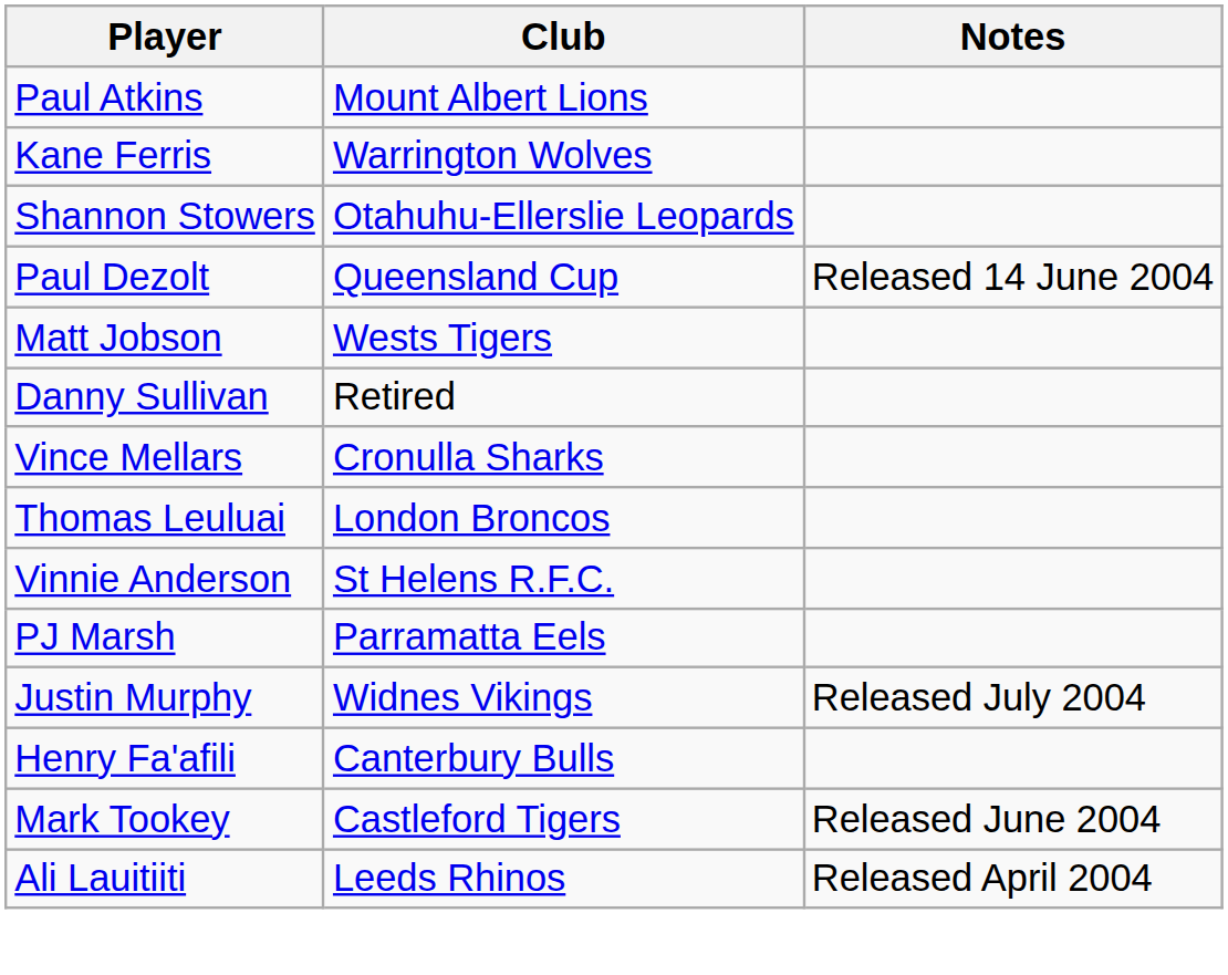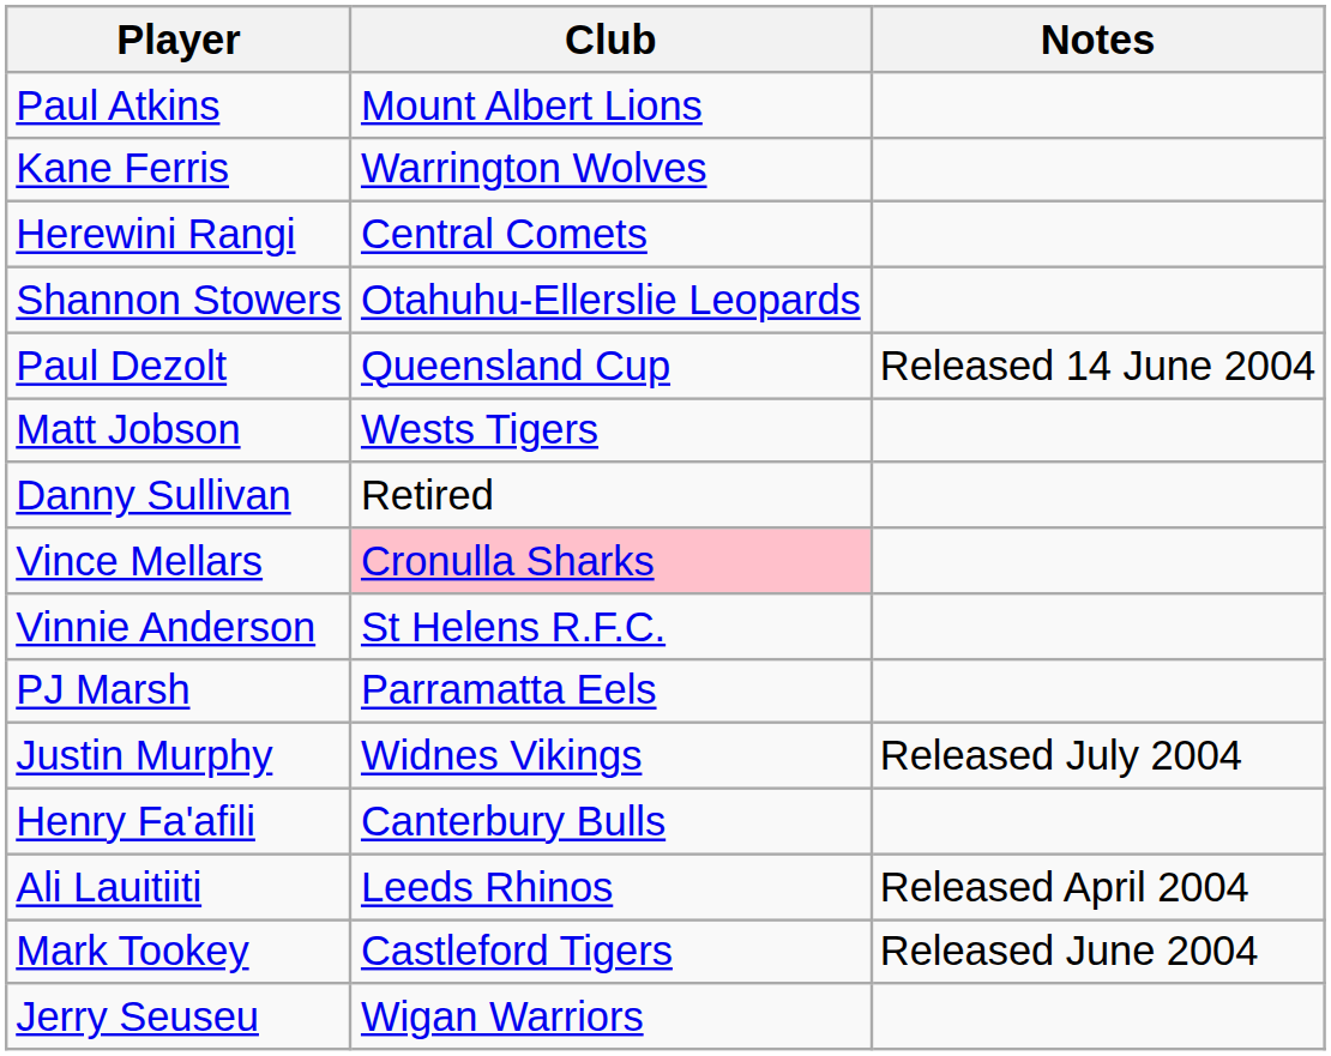 <table class="wikitable" style="font-size:90%">
 <tr bgcolor="#efefef">
 <th>Player</th>
 <th>Club</th>
 <th>Notes</th>
 </tr>
 <tr>
 <td><a href='#'>Paul Atkins</a></td>
 <td><a href='#'>Mount Albert Lions</a></td>
 <td></td>
 </tr>
 <tr>
 <td><a href='#'>Kane Ferris</a></td>
 <td><a href='#'>Warrington Wolves</a></td>
+<td></td>
+</tr>
+<tr>
+<td><a href='#'>Herewini Rangi</a></td>
+<td><a href='#'>Central Comets</a></td>
 <td></td>
 </tr>
 <tr>
 <td><a href='#'>Shannon Stowers</a></td>
 <td><a href='#'>Otahuhu-Ellerslie Leopards</a></td>
 <td></td>
 </tr>
 <tr>
 <td><a href='#'>Paul Dezolt</a></td>
 <td><a href='#'>Queensland Cup</a></td>
 <td>Released 14 June 2004</td>
 </tr>
 <tr>
 <td><a href='#'>Matt Jobson</a></td>
 <td><a href='#'>Wests Tigers</a></td>
 <td></td>
 </tr>
 <tr>
 <td><a href='#'>Danny Sullivan</a></td>
 <td>Retired</td>
 <td></td>
 </tr>
 <tr>
 <td><a href='#'>Vince Mellars</a></td>
-<td><a href='#'>Cronulla Sharks</a></td>
-<td></td>
-</tr>
-<tr>
-<td><a href='#'>Thomas Leuluai</a></td>
-<td><a href='#'>London Broncos</a></td>
+<td style="background: pink;"><a href='#'>Cronulla Sharks</a></td>
 <td></td>
 </tr>
 <tr>
 <td><a href='#'>Vinnie Anderson</a></td>
 <td><a href='#'>St Helens R.F.C.</a></td>
 <td></td>
 </tr>
 <tr>
 <td><a href='#'>PJ Marsh</a></td>
 <td><a href='#'>Parramatta Eels</a></td>
 <td></td>
 </tr>
 <tr>
 <td><a href='#'>Justin Murphy</a></td>
 <td><a href='#'>Widnes Vikings</a></td>
 <td>Released July 2004</td>
 </tr>
 <tr>
 <td><a href='#'>Henry Fa'afili</a></td>
 <td><a href='#'>Canterbury Bulls</a></td>
 <td></td>
 </tr>
 <tr>
+<td><a href='#'>Ali Lauitiiti</a></td>
+<td><a href='#'>Leeds Rhinos</a></td>
+<td>Released April 2004</td>
+</tr>
+<tr>
 <td><a href='#'>Mark Tookey</a></td>
 <td><a href='#'>Castleford Tigers</a></td>
 <td>Released June 2004</td>
 </tr>
 <tr>
-<td><a href='#'>Ali Lauitiiti</a></td>
-<td><a href='#'>Leeds Rhinos</a></td>
-<td>Released April 2004</td>
+<td><a href='#'>Jerry Seuseu</a></td>
+<td><a href='#'>Wigan Warriors</a></td>
+<td></td>
 </tr>
 </table>
